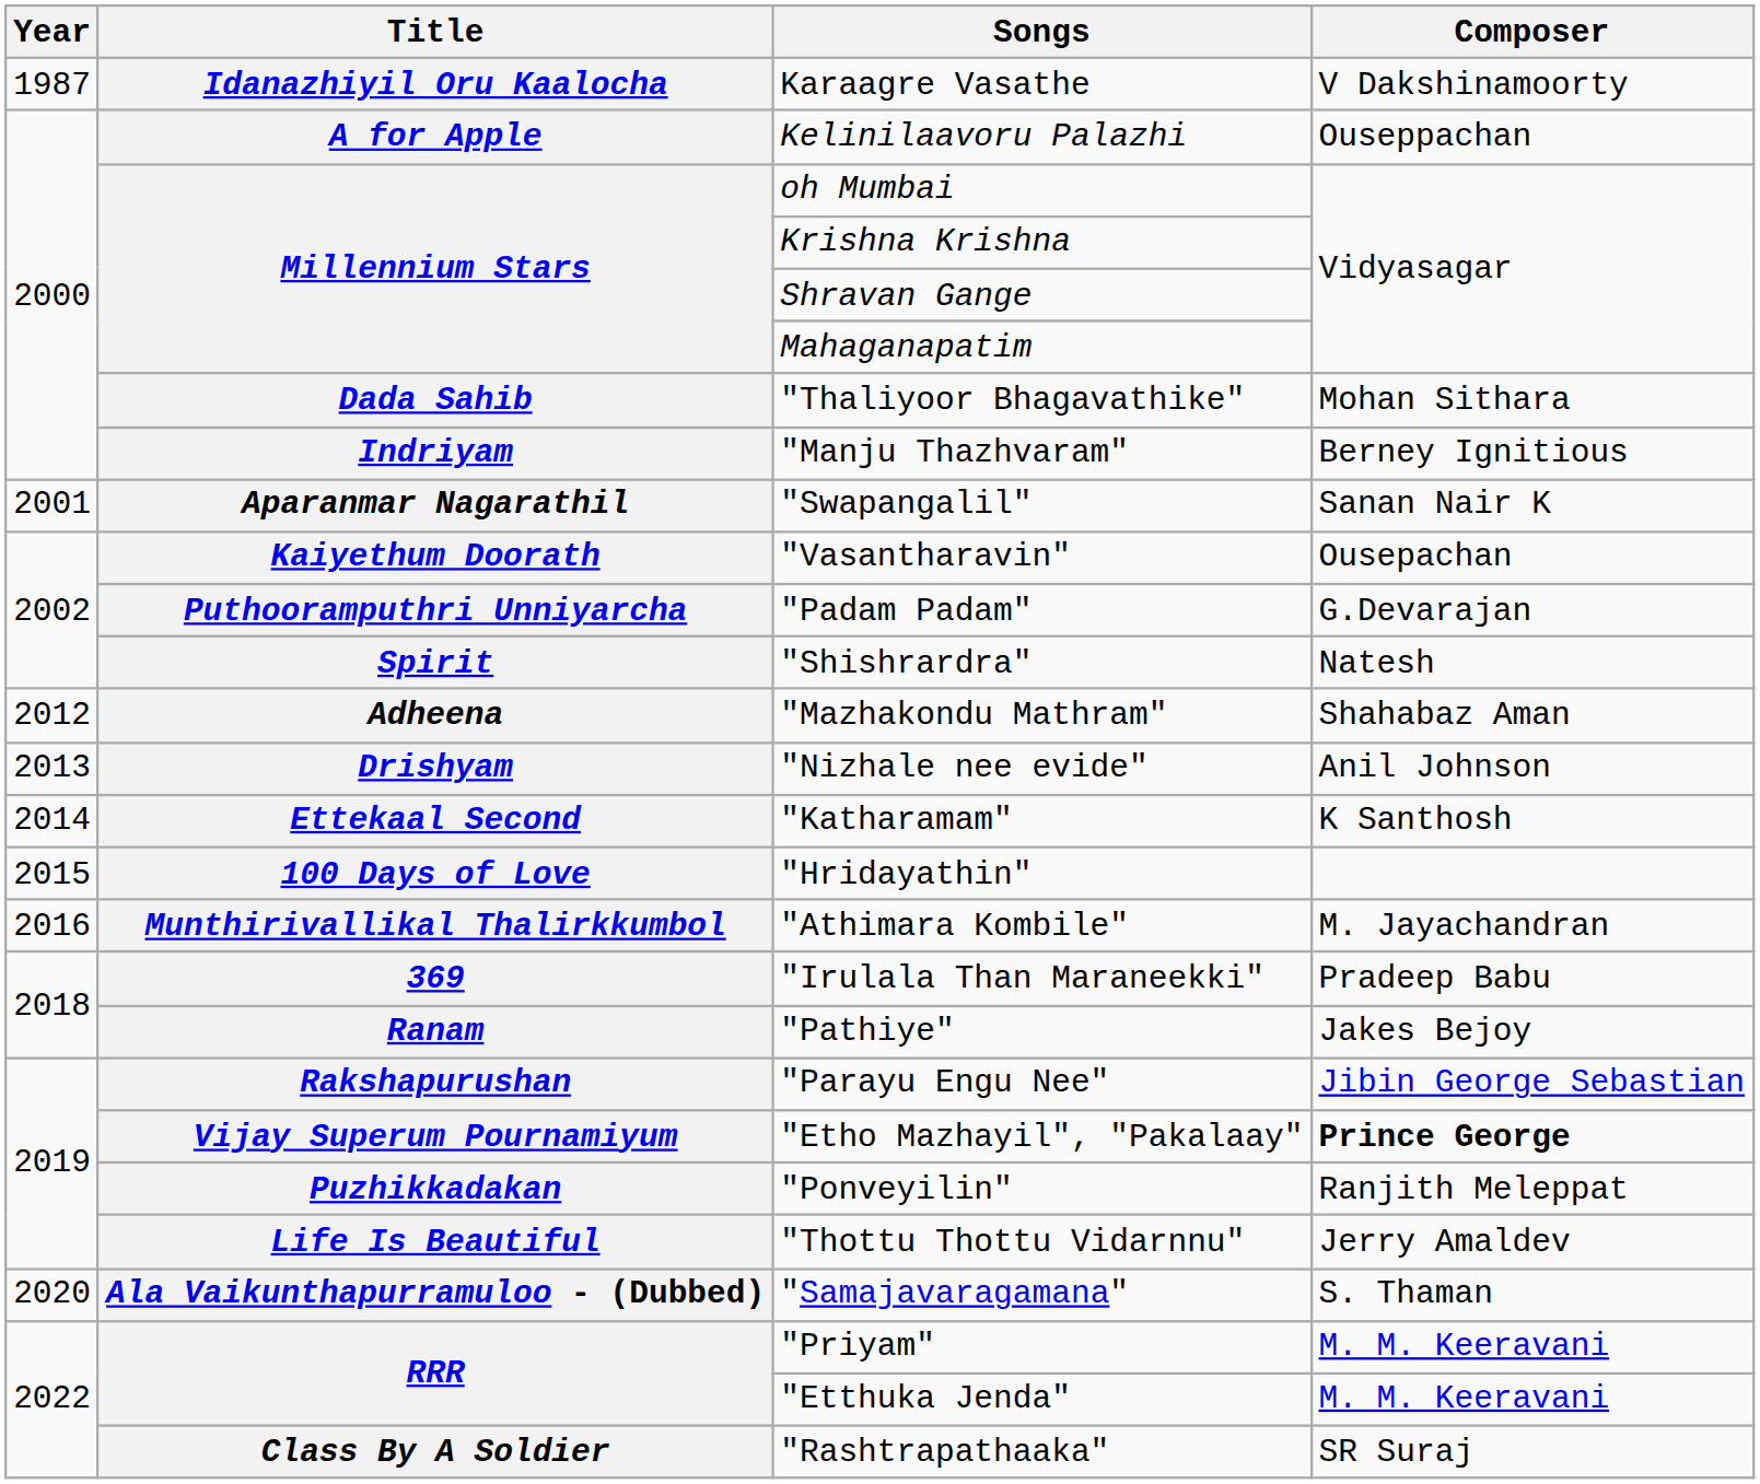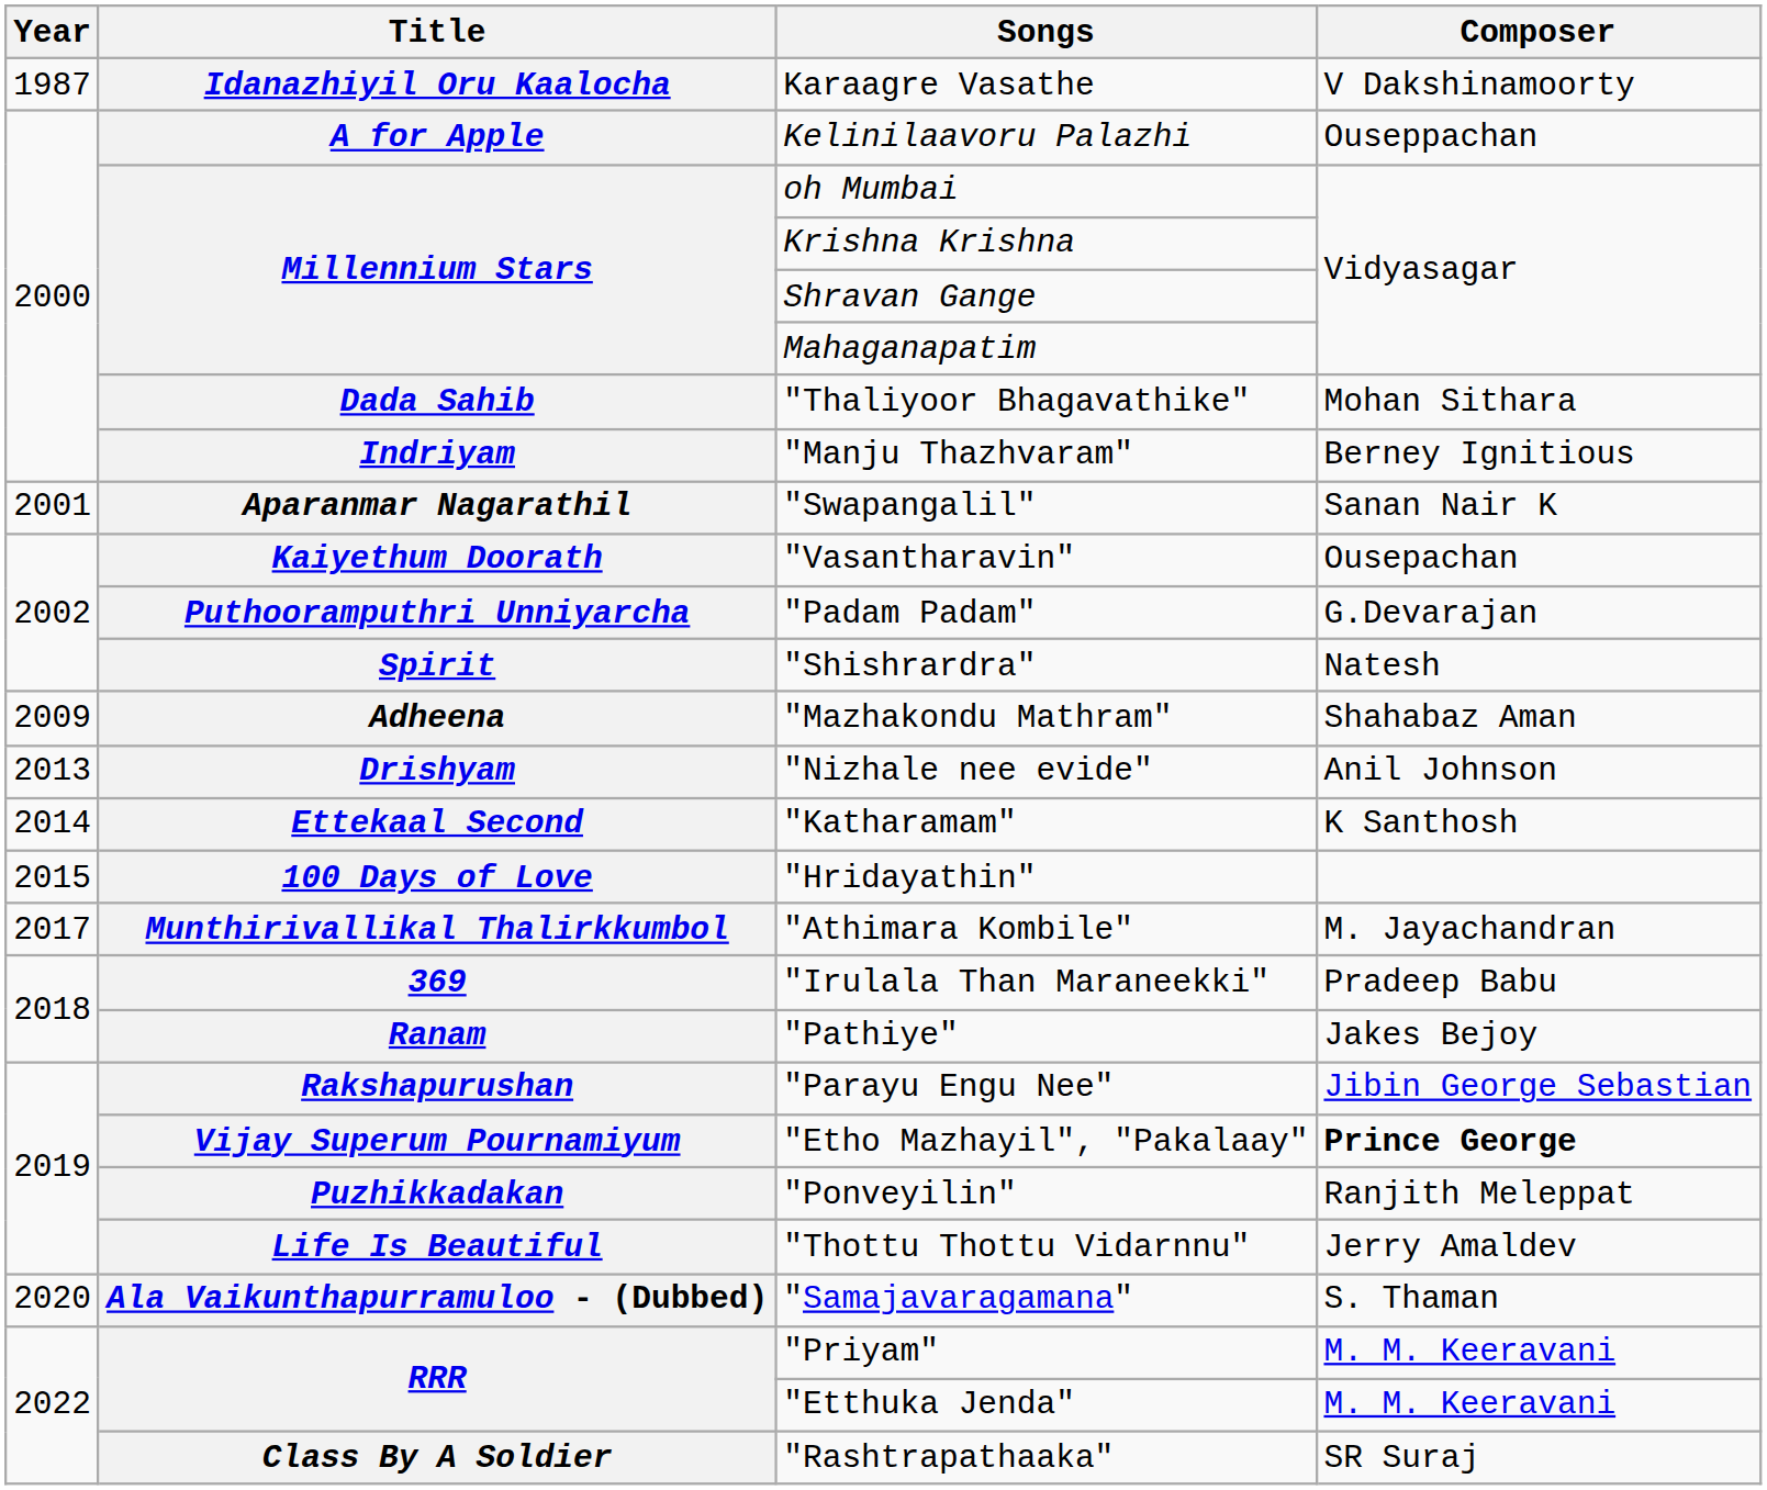 <table class="wikitable sortable">
 <tr>
 <th>Year</th>
 <th>Title</th>
 <th>Songs</th>
 <th>Composer</th>
 </tr>
 <tr>
 <td>1987</td>
 <th><em><a href='#'>Idanazhiyil Oru Kaalocha</a></em></th>
 <td>Karaagre Vasathe</td>
 <td>V Dakshinamoorty</td>
 </tr>
 <tr>
 <td Rowspan=7>2000</td>
 <th><em><a href='#'>A for Apple</a></em></th>
 <td><em>Kelinilaavoru Palazhi</em></td>
 <td>Ouseppachan</td>
 </tr>
 <tr>
 <th Rowspan=4><em><a href='#'>Millennium Stars</a></em></th>
 <td><em>oh Mumbai</em></td>
 <td rowspan=4>Vidyasagar</td>
 </tr>
 <tr>
 <td><em>Krishna Krishna</em></td>
 </tr>
 <tr>
 <td><em>Shravan Gange</em></td>
 </tr>
 <tr>
 <td><em>Mahaganapatim</em></td>
 </tr>
 <tr>
 <th><em><a href='#'>Dada Sahib</a></em></th>
 <td>"Thaliyoor Bhagavathike"</td>
 <td>Mohan Sithara</td>
 </tr>
 <tr>
 <th><em><a href='#'>Indriyam</a></em></th>
 <td>"Manju Thazhvaram"</td>
 <td>Berney Ignitious</td>
 </tr>
 <tr>
 <td>2001</td>
 <th><em>Aparanmar Nagarathil</em></th>
 <td>"Swapangalil"</td>
 <td>Sanan Nair K</td>
 </tr>
 <tr>
 <td rowspan=3>2002</td>
 <th><em><a href='#'>Kaiyethum Doorath</a></em></th>
 <td>"Vasantharavin"</td>
 <td>Ousepachan</td>
 </tr>
 <tr>
 <th><em><a href='#'>Puthooramputhri Unniyarcha</a></em></th>
 <td>"Padam Padam"</td>
 <td>G.Devarajan</td>
 </tr>
 <tr>
 <th><em><a href='#'>Spirit</a></em></th>
 <td>"Shishrardra"</td>
 <td>Natesh</td>
 </tr>
 <tr>
-<td>2012</td>
+<td>2009</td>
 <th><em>Adheena</em></th>
 <td>"Mazhakondu Mathram"</td>
 <td>Shahabaz Aman</td>
 </tr>
 <tr>
 <td>2013</td>
 <th><em><a href='#'>Drishyam</a></em></th>
 <td>"Nizhale nee evide"</td>
 <td>Anil Johnson</td>
 </tr>
 <tr>
 <td>2014</td>
 <th><em><a href='#'>Ettekaal Second</a></em></th>
 <td>"Katharamam"</td>
 <td>K Santhosh</td>
 </tr>
 <tr>
 <td>2015</td>
 <th><em><a href='#'>100 Days of Love</a></em></th>
 <td>"Hridayathin"</td>
 <td></td>
 </tr>
 <tr>
-<td>2016</td>
+<td>2017</td>
 <th><em><a href='#'>Munthirivallikal Thalirkkumbol</a></em></th>
 <td>"Athimara Kombile"</td>
 <td>M. Jayachandran</td>
 </tr>
 <tr>
 <td rowspan="2">2018</td>
 <th><em><a href='#'>369</a></em></th>
 <td>"Irulala Than Maraneekki"</td>
 <td>Pradeep Babu</td>
 </tr>
 <tr>
 <th><em><a href='#'>Ranam</a></em></th>
 <td>"Pathiye"</td>
 <td>Jakes Bejoy</td>
 </tr>
 <tr>
 <td rowspan="4">2019</td>
 <th><em><a href='#'>Rakshapurushan</a></em></th>
 <td>"Parayu Engu Nee"</td>
 <td><a href='#'>Jibin George Sebastian</a></td>
 </tr>
 <tr>
 <th><em><a href='#'>Vijay Superum Pournamiyum</a></em></th>
 <td>"Etho Mazhayil", "Pakalaay"</td>
 <td><strong>Prince George</strong></td>
 </tr>
 <tr>
 <th><em><a href='#'>Puzhikkadakan</a></em></th>
 <td>"Ponveyilin"</td>
 <td>Ranjith Meleppat</td>
 </tr>
 <tr>
 <th><em><a href='#'>Life Is Beautiful</a></em></th>
 <td>"Thottu Thottu Vidarnnu"</td>
 <td>Jerry Amaldev</td>
 </tr>
 <tr>
 <td>2020</td>
 <th><em><a href='#'>Ala Vaikunthapurramuloo</a></em> - (Dubbed)</th>
 <td>"<a href='#'>Samajavaragamana</a>"</td>
 <td>S. Thaman</td>
 </tr>
 <tr>
 <td rowspan=3>2022</td>
 <th rowspan=2><em><a href='#'>RRR</a></em></th>
 <td>"Priyam"</td>
 <td><a href='#'>M. M. Keeravani</a></td>
 </tr>
 <tr>
 <td>"Etthuka Jenda"</td>
 <td><a href='#'>M. M. Keeravani</a></td>
 </tr>
 <tr>
 <th><em>Class By A Soldier</em></th>
 <td>"Rashtrapathaaka"</td>
 <td>SR Suraj</td>
 </tr>
 </table>
